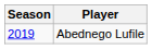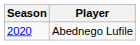 <table class="wikitable">
 <tr>
 <th>Season</th>
 <th>Player</th>
 </tr>
 <tr>
-<td><a href='#'>2019</a></td>
+<td><a href='#'>2020</a></td>
 <td>Abednego Lufile</td>
 </tr>
 </table>
